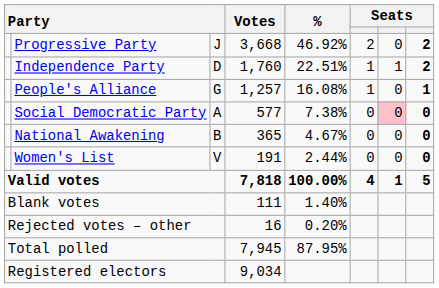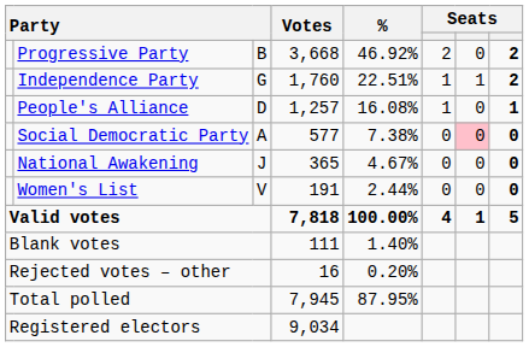 <table class="wikitable" border="1" style="text-align:right;">
 <tr>
 <th style="text-align:left;" valign=bottom rowspan=2 colspan=3>Party</th>
 <th align=center valign=bottom rowspan=2 width="50">Votes</th>
 <th align=center valign=bottom rowspan=2 width="50">%</th>
 <th colspan=3>Seats</th>
 </tr>
 <tr>
 <th align=center valign=bottom width="20"><small></small></th>
 <th align=center valign=bottom width="20"><small><a href='#'></a></small></th>
 <th align=center valign=bottom width="20"><small></small></th>
 </tr>
 <tr>
 <td></td>
 <td align=left><a href='#'>Progressive Party</a></td>
-<td align=left>J</td>
+<td align=left>B</td>
 <td>3,668</td>
 <td>46.92%</td>
 <td>2</td>
 <td>0</td>
 <td><strong>2</strong></td>
 </tr>
 <tr>
 <td></td>
 <td align=left><a href='#'>Independence Party</a></td>
-<td align=left>D</td>
+<td align=left>G</td>
 <td>1,760</td>
 <td>22.51%</td>
 <td>1</td>
 <td>1</td>
 <td><strong>2</strong></td>
 </tr>
 <tr>
 <td></td>
 <td align=left><a href='#'>People's Alliance</a></td>
-<td align=left>G</td>
+<td align=left>D</td>
 <td>1,257</td>
 <td>16.08%</td>
 <td>1</td>
 <td>0</td>
 <td><strong>1</strong></td>
 </tr>
 <tr>
 <td></td>
 <td align=left><a href='#'>Social Democratic Party</a></td>
 <td align=left>A</td>
 <td>577</td>
 <td>7.38%</td>
 <td>0</td>
 <td style="background: pink;">0</td>
 <td><strong>0</strong></td>
 </tr>
 <tr>
 <td></td>
 <td align=left><a href='#'>National Awakening</a></td>
-<td align=left>B</td>
+<td align=left>J</td>
 <td>365</td>
 <td>4.67%</td>
 <td>0</td>
 <td>0</td>
 <td><strong>0</strong></td>
 </tr>
 <tr>
 <td></td>
 <td align=left><a href='#'>Women's List</a></td>
 <td align=left>V</td>
 <td>191</td>
 <td>2.44%</td>
 <td>0</td>
 <td>0</td>
 <td><strong>0</strong></td>
 </tr>
 <tr style="font-weight:bold">
 <td align=left colspan=3>Valid votes</td>
 <td>7,818</td>
 <td>100.00%</td>
 <td>4</td>
 <td>1</td>
 <td>5</td>
 </tr>
 <tr>
 <td align=left colspan=3>Blank votes</td>
 <td>111</td>
 <td>1.40%</td>
 <td></td>
 <td></td>
 <td></td>
 </tr>
 <tr>
 <td align=left colspan=3>Rejected votes – other</td>
 <td>16</td>
 <td>0.20%</td>
 <td></td>
 <td></td>
 <td></td>
 </tr>
 <tr>
 <td align=left colspan=3>Total polled</td>
 <td>7,945</td>
 <td>87.95%</td>
 <td></td>
 <td></td>
 <td></td>
 </tr>
 <tr>
 <td align=left colspan=3>Registered electors</td>
 <td>9,034</td>
 <td></td>
 <td></td>
 <td></td>
 <td></td>
 </tr>
 </table>
